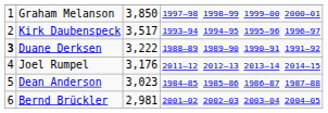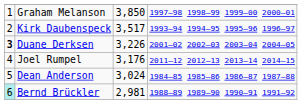 <table class="wikitable">
 <tr>
 </tr>
 <tr>
 <td>1</td>
 <td>Graham Melanson</td>
 <td>3,850</td>
 <td style="font-size:80%;"><a href='#'>1997–98</a> <a href='#'>1998–99</a> <a href='#'>1999–00</a> <a href='#'>2000–01</a></td>
 </tr>
 <tr>
 <td>2</td>
 <td><a href='#'>Kirk Daubenspeck</a></td>
 <td>3,517</td>
 <td style="font-size:80%;"><a href='#'>1993–94</a> <a href='#'>1994–95</a> <a href='#'>1995–96</a> <a href='#'>1996–97</a></td>
 </tr>
 <tr>
 <td><strong>3</strong></td>
 <td><a href='#'>Duane Derksen</a></td>
-<td>3,222</td>
-<td style="font-size:80%;"><a href='#'>1988–89</a> <a href='#'>1989–90</a> <a href='#'>1990–91</a> <a href='#'>1991–92</a></td>
+<td>3,226</td>
+<td style="font-size:80%;"><a href='#'>2001–02</a> <a href='#'>2002–03</a> <a href='#'>2003–04</a> <a href='#'>2004–05</a></td>
 </tr>
 <tr>
 <td>4</td>
 <td>Joel Rumpel</td>
 <td>3,176</td>
 <td style="font-size:80%;"><a href='#'>2011–12</a> <a href='#'>2012–13</a> <a href='#'>2013–14</a> <a href='#'>2014–15</a></td>
 </tr>
 <tr>
 <td>5</td>
 <td><a href='#'>Dean Anderson</a></td>
-<td>3,023</td>
+<td>3,024</td>
 <td style="font-size:80%;"><a href='#'>1984–85</a> <a href='#'>1985–86</a> <a href='#'>1986–87</a> <a href='#'>1987–88</a></td>
 </tr>
 <tr>
-<td>6</td>
+<td style="background: paleturquoise;">6</td>
 <td><a href='#'>Bernd Brückler</a></td>
 <td>2,981</td>
-<td style="font-size:80%;"><a href='#'>2001–02</a> <a href='#'>2002–03</a> <a href='#'>2003–04</a> <a href='#'>2004–05</a></td>
+<td style="font-size:80%;"><a href='#'>1988–89</a> <a href='#'>1989–90</a> <a href='#'>1990–91</a> <a href='#'>1991–92</a></td>
 </tr>
 </table>
